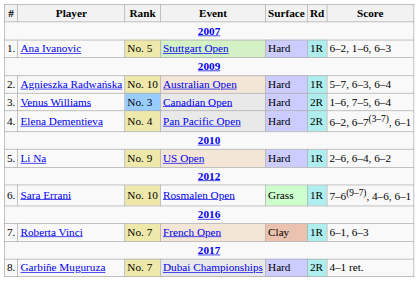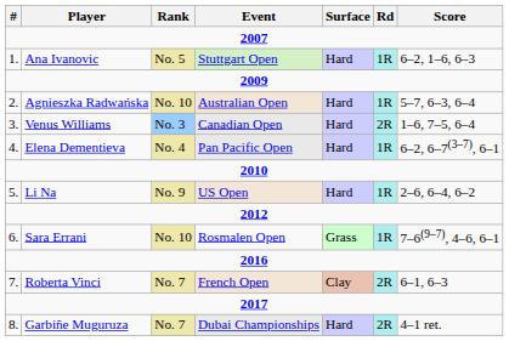 <table class="wikitable sortable">
 <tr>
 <th>#</th>
 <th>Player</th>
 <th>Rank</th>
 <th>Event</th>
 <th>Surface</th>
 <th>Rd</th>
 <th class="unsortable">Score</th>
 </tr>
 <tr>
 <td colspan="7" style="text-align:center"><strong><a href='#'>2007</a></strong></td>
 </tr>
 <tr>
 <td>1.</td>
 <td> <a href='#'>Ana Ivanovic</a></td>
 <td bgcolor=EEE8AA>No. 5</td>
 <td bgcolor=d4f1c5><a href='#'>Stuttgart Open</a></td>
 <td bgcolor=CCCCFF>Hard</td>
 <td bgcolor=afeeee>1R</td>
 <td>6–2, 1–6, 6–3</td>
 </tr>
 <tr>
 <td colspan="7" style="text-align:center"><strong><a href='#'>2009</a></strong></td>
 </tr>
 <tr>
 <td>2.</td>
 <td> <a href='#'>Agnieszka Radwańska</a></td>
 <td bgcolor=EEE8AA>No. 10</td>
 <td bgcolor=f3e6d7><a href='#'>Australian Open</a></td>
 <td bgcolor=CCCCFF>Hard</td>
 <td bgcolor=afeeee>1R</td>
 <td>5–7, 6–3, 6–4</td>
 </tr>
 <tr>
 <td>3.</td>
 <td> <a href='#'>Venus Williams</a></td>
 <td bgcolor=99ccff>No. 3</td>
 <td bgcolor=e9e9e9><a href='#'>Canadian Open</a></td>
 <td bgcolor=CCCCFF>Hard</td>
 <td bgcolor=afeeee>2R</td>
 <td>1–6, 7–5, 6–4</td>
 </tr>
 <tr>
 <td>4.</td>
 <td> <a href='#'>Elena Dementieva</a></td>
 <td bgcolor=EEE8AA>No. 4</td>
 <td bgcolor=e9e9e9><a href='#'>Pan Pacific Open</a></td>
 <td bgcolor=CCCCFF>Hard</td>
-<td bgcolor=afeeee>2R</td>
+<td bgcolor=afeeee>1R</td>
 <td>6–2, 6–7<sup>(3–7)</sup>, 6–1</td>
 </tr>
 <tr>
 <td colspan="7" style="text-align:center"><strong><a href='#'>2010</a></strong></td>
 </tr>
 <tr>
 <td>5.</td>
 <td> <a href='#'>Li Na</a></td>
 <td bgcolor=EEE8AA>No. 9</td>
 <td bgcolor=#f3e6d7><a href='#'>US Open</a></td>
 <td bgcolor=CCCCFF>Hard</td>
 <td bgcolor=afeeee>1R</td>
 <td>2–6, 6–4, 6–2</td>
 </tr>
 <tr>
 <td colspan="7" style="text-align:center"><strong><a href='#'>2012</a></strong></td>
 </tr>
 <tr>
 <td>6.</td>
 <td> <a href='#'>Sara Errani</a></td>
 <td bgcolor=EEE8AA>No. 10</td>
 <td><a href='#'>Rosmalen Open</a></td>
 <td bgcolor=ccffcc>Grass</td>
 <td bgcolor=afeeee>1R</td>
 <td>7–6<sup>(9–7)</sup>, 4–6, 6–1</td>
 </tr>
 <tr>
 <td colspan="7" style="text-align:center"><strong><a href='#'>2016</a></strong></td>
 </tr>
 <tr>
 <td>7.</td>
 <td> <a href='#'>Roberta Vinci</a></td>
 <td bgcolor=eee8aa>No. 7</td>
 <td bgcolor=f3e6d7><a href='#'>French Open</a></td>
 <td bgcolor=EBC2AF>Clay</td>
-<td bgcolor=afeeee>1R</td>
+<td bgcolor=afeeee>2R</td>
 <td>6–1, 6–3</td>
 </tr>
 <tr>
 <td colspan="7" style="text-align:center"><strong><a href='#'>2017</a></strong></td>
 </tr>
 <tr>
 <td>8.</td>
 <td> <a href='#'>Garbiñe Muguruza</a></td>
 <td bgcolor=EEE8AA>No. 7</td>
 <td bgcolor=e9e9e9><a href='#'>Dubai Championships</a></td>
 <td bgcolor=CCCCFF>Hard</td>
 <td bgcolor=afeeee>2R</td>
 <td>4–1 ret.</td>
 </tr>
 </table>
